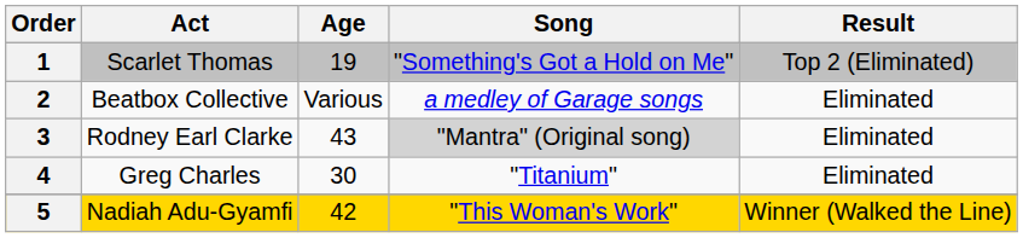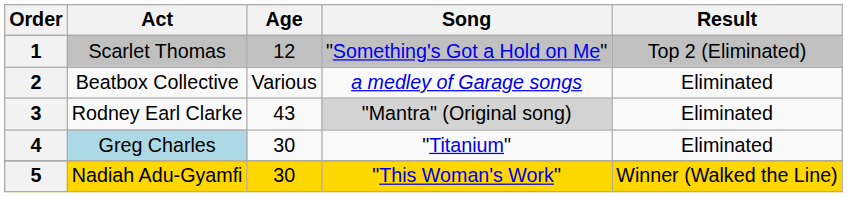 <table class="wikitable plainrowheaders" style="text-align:center;">
 <tr>
 <th scope="col">Order</th>
 <th scope="col">Act</th>
 <th scope="col">Age</th>
 <th scope="col">Song</th>
 <th scope="col">Result</th>
 </tr>
 <tr>
 </tr>
 <tr style="background:silver;">
 <th>1</th>
 <td>Scarlet Thomas</td>
-<td>19</td>
+<td>12</td>
 <td>"<a href='#'>Something's Got a Hold on Me</a>"</td>
 <td>Top 2 (Eliminated)</td>
 </tr>
 <tr>
 <th>2</th>
 <td>Beatbox Collective</td>
 <td>Various</td>
 <td><em><a href='#'>a medley of Garage songs</a></em></td>
 <td>Eliminated</td>
 </tr>
 <tr>
 <th>3</th>
 <td>Rodney Earl Clarke</td>
 <td>43</td>
 <td style="background: lightgrey;">"Mantra" (Original song)</td>
 <td>Eliminated</td>
 </tr>
 <tr>
 <th>4</th>
-<td>Greg Charles</td>
+<td style="background: lightblue;">Greg Charles</td>
 <td>30</td>
 <td>"<a href='#'>Titanium</a>"</td>
 <td>Eliminated</td>
 </tr>
 <tr>
 </tr>
 <tr style="background:gold;">
 <th>5</th>
 <td>Nadiah Adu-Gyamfi</td>
-<td>42</td>
+<td>30</td>
 <td>"<a href='#'>This Woman's Work</a>"</td>
 <td>Winner (Walked the Line)</td>
 </tr>
 </table>
